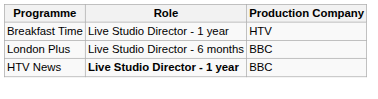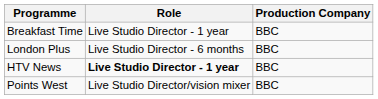 <table class="wikitable">
 <tr>
 <th>Programme</th>
 <th>Role</th>
 <th>Production Company</th>
 </tr>
 <tr>
 <td>Breakfast Time</td>
 <td>Live Studio Director - 1 year</td>
-<td>HTV</td>
+<td>BBC</td>
 </tr>
 <tr>
 <td>London Plus</td>
 <td>Live Studio Director - 6 months</td>
 <td>BBC</td>
 </tr>
 <tr>
 <td>HTV News</td>
 <td><strong>Live Studio Director - 1 year</strong></td>
 <td>BBC</td>
 </tr>
+<tr>
+<td>Points West</td>
+<td>Live Studio Director/vision mixer</td>
+<td>BBC</td>
+</tr>
 </table>
